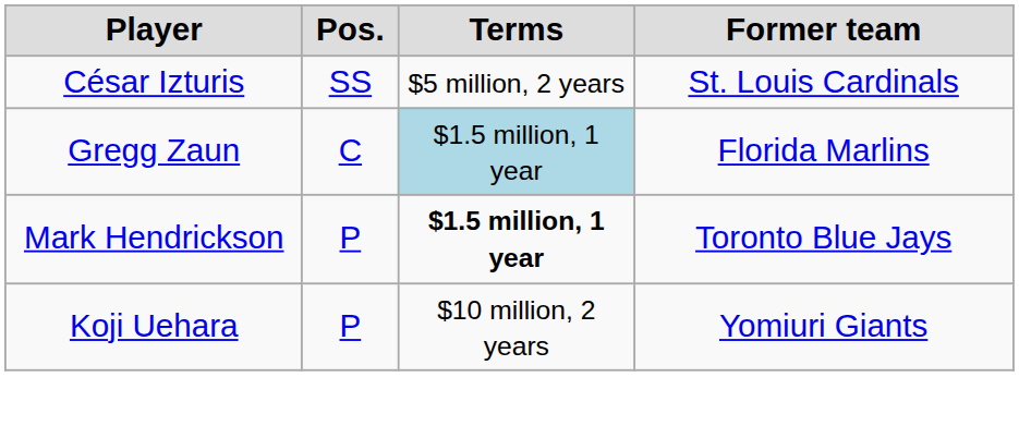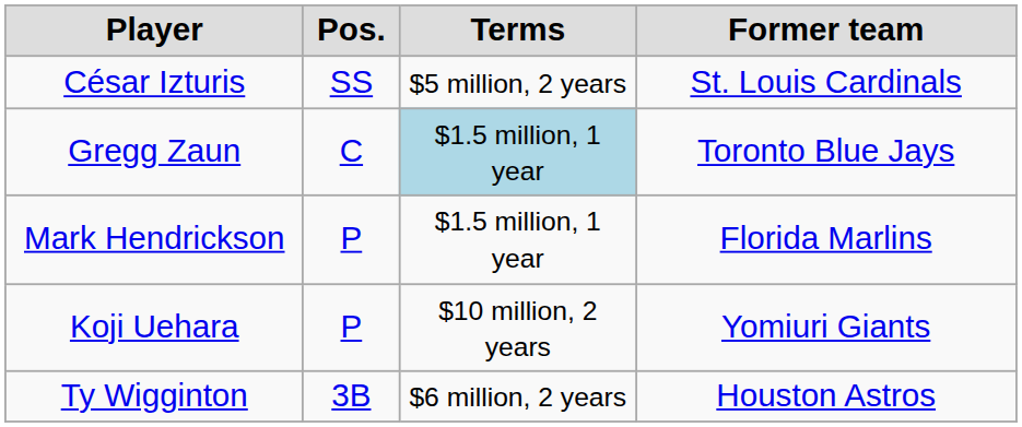 <table class="wikitable" style="text-align: center">
 <tr style="text-align:center; background:#ddd;">
 <td style="width:140px"><strong>Player</strong></td>
 <td style="width:40px"><strong>Pos.</strong></td>
 <td style="width:110px"><strong>Terms</strong></td>
 <td style="width:180px"><strong>Former team</strong></td>
 </tr>
 <tr>
 <td><a href='#'>César Izturis</a></td>
 <td><a href='#'>SS</a></td>
 <td><small>$5 million, 2 years</small></td>
 <td><a href='#'>St. Louis Cardinals</a></td>
 </tr>
 <tr>
 <td><a href='#'>Gregg Zaun</a></td>
 <td><a href='#'>C</a></td>
 <td style="background: lightblue;"><small>$1.5 million, 1 year</small></td>
-<td><a href='#'>Florida Marlins</a></td>
+<td><a href='#'>Toronto Blue Jays</a></td>
 </tr>
 <tr>
 <td><a href='#'>Mark Hendrickson</a></td>
 <td><a href='#'>P</a></td>
-<td><strong><small>$1.5 million, 1 year</small></strong></td>
-<td><a href='#'>Toronto Blue Jays</a></td>
+<td><small>$1.5 million, 1 year</small></td>
+<td><a href='#'>Florida Marlins</a></td>
 </tr>
 <tr>
 <td><a href='#'>Koji Uehara</a></td>
 <td><a href='#'>P</a></td>
 <td><small>$10 million, 2 years</small></td>
 <td><a href='#'>Yomiuri Giants</a></td>
 </tr>
+<tr>
+<td><a href='#'>Ty Wigginton</a></td>
+<td><a href='#'>3B</a></td>
+<td><small>$6 million, 2 years</small></td>
+<td><a href='#'>Houston Astros</a></td>
+</tr>
 </table>
